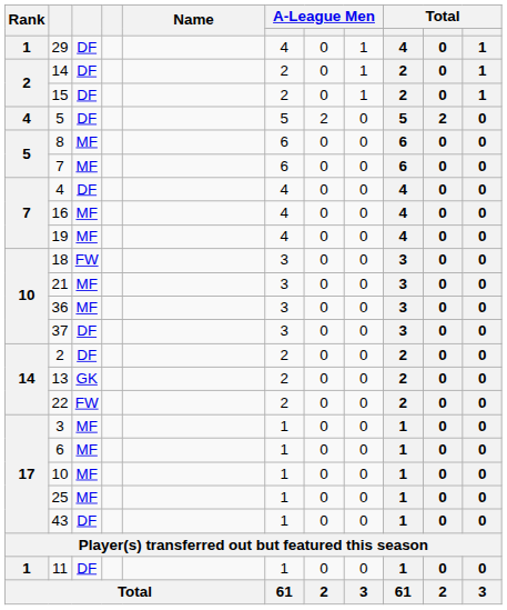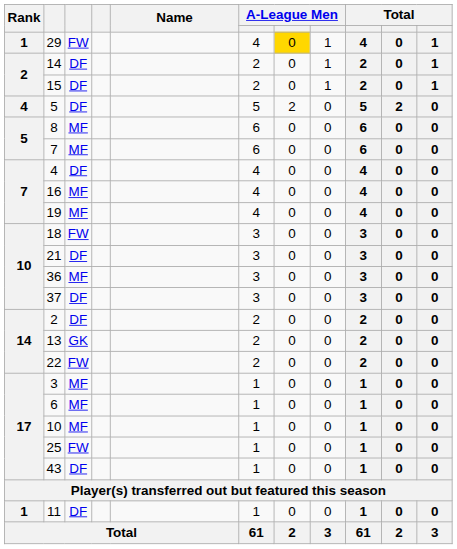 <table class="wikitable sortable" style="text-align:center;">
 <tr>
 <th rowspan="2" width="15">Rank</th>
 <th rowspan="2" width="15"></th>
 <th rowspan="2" width="15"></th>
 <th rowspan="2" width="15"></th>
 <th rowspan="2" width="145">Name</th>
 <th colspan="3" width="120"><a href='#'>A-League Men</a></th>
 <th colspan="3" width="120">Total</th>
 </tr>
 <tr>
 <th style="width:30px"></th>
 <th style="width:30px"></th>
 <th style="width:30px"></th>
 <th style="width:30px"></th>
 <th style="width:30px"></th>
 <th style="width:30px"></th>
 </tr>
 <tr>
 <th>1</th>
 <td>29</td>
-<td><a href='#'>DF</a></td>
+<td><a href='#'>FW</a></td>
 <td></td>
 <td align="left"><br></td>
 <td>4</td>
-<td>0</td>
+<td style="background: gold;">0</td>
 <td>1<br></td>
 <th>4</th>
 <th>0</th>
 <th>1</th>
 </tr>
 <tr>
 <th rowspan="2">2</th>
 <td>14</td>
 <td><a href='#'>DF</a></td>
 <td></td>
 <td align="left"><br></td>
 <td>2</td>
 <td>0</td>
 <td>1<br></td>
 <th>2</th>
 <th>0</th>
 <th>1</th>
 </tr>
 <tr>
 <td>15</td>
 <td><a href='#'>DF</a></td>
 <td></td>
 <td align="left"><br></td>
 <td>2</td>
 <td>0</td>
 <td>1<br></td>
 <th>2</th>
 <th>0</th>
 <th>1</th>
 </tr>
 <tr>
 <th>4</th>
 <td>5</td>
 <td><a href='#'>DF</a></td>
 <td></td>
 <td align="left"><br></td>
 <td>5</td>
 <td>2</td>
 <td>0<br></td>
 <th>5</th>
 <th>2</th>
 <th>0</th>
 </tr>
 <tr>
 <th rowspan="2">5</th>
 <td>8</td>
 <td><a href='#'>MF</a></td>
 <td></td>
 <td align="left"><br></td>
 <td>6</td>
 <td>0</td>
 <td>0<br></td>
 <th>6</th>
 <th>0</th>
 <th>0</th>
 </tr>
 <tr>
 <td>7</td>
 <td><a href='#'>MF</a></td>
 <td></td>
 <td align="left"><br></td>
 <td>6</td>
 <td>0</td>
 <td>0<br></td>
 <th>6</th>
 <th>0</th>
 <th>0</th>
 </tr>
 <tr>
 <th rowspan="3">7</th>
 <td>4</td>
 <td><a href='#'>DF</a></td>
 <td></td>
 <td align="left"><br></td>
 <td>4</td>
 <td>0</td>
 <td>0<br></td>
 <th>4</th>
 <th>0</th>
 <th>0</th>
 </tr>
 <tr>
 <td>16</td>
 <td><a href='#'>MF</a></td>
 <td></td>
 <td align="left"><br></td>
 <td>4</td>
 <td>0</td>
 <td>0<br></td>
 <th>4</th>
 <th>0</th>
 <th>0</th>
 </tr>
 <tr>
 <td>19</td>
 <td><a href='#'>MF</a></td>
 <td></td>
 <td align="left"><br></td>
 <td>4</td>
 <td>0</td>
 <td>0<br></td>
 <th>4</th>
 <th>0</th>
 <th>0</th>
 </tr>
 <tr>
 <th rowspan="4">10</th>
 <td>18</td>
 <td><a href='#'>FW</a></td>
 <td></td>
 <td align="left"><br></td>
 <td>3</td>
 <td>0</td>
 <td>0<br></td>
 <th>3</th>
 <th>0</th>
 <th>0</th>
 </tr>
 <tr>
 <td>21</td>
-<td><a href='#'>MF</a></td>
+<td><a href='#'>DF</a></td>
 <td></td>
 <td align="left"><br></td>
 <td>3</td>
 <td>0</td>
 <td>0<br></td>
 <th>3</th>
 <th>0</th>
 <th>0</th>
 </tr>
 <tr>
 <td>36</td>
 <td><a href='#'>MF</a></td>
 <td></td>
 <td align="left"><br></td>
 <td>3</td>
 <td>0</td>
 <td>0<br></td>
 <th>3</th>
 <th>0</th>
 <th>0</th>
 </tr>
 <tr>
 <td>37</td>
 <td><a href='#'>DF</a></td>
 <td></td>
 <td align="left"><br></td>
 <td>3</td>
 <td>0</td>
 <td>0<br></td>
 <th>3</th>
 <th>0</th>
 <th>0</th>
 </tr>
 <tr>
 <th rowspan="3">14</th>
 <td>2</td>
 <td><a href='#'>DF</a></td>
 <td></td>
 <td align="left"><br></td>
 <td>2</td>
 <td>0</td>
 <td>0<br></td>
 <th>2</th>
 <th>0</th>
 <th>0</th>
 </tr>
 <tr>
 <td>13</td>
 <td><a href='#'>GK</a></td>
 <td></td>
 <td align="left"><br></td>
 <td>2</td>
 <td>0</td>
 <td>0<br></td>
 <th>2</th>
 <th>0</th>
 <th>0</th>
 </tr>
 <tr>
 <td>22</td>
 <td><a href='#'>FW</a></td>
 <td></td>
 <td align="left"><br></td>
 <td>2</td>
 <td>0</td>
 <td>0<br></td>
 <th>2</th>
 <th>0</th>
 <th>0</th>
 </tr>
 <tr>
 <th rowspan="5">17</th>
 <td>3</td>
 <td><a href='#'>MF</a></td>
 <td></td>
 <td align="left"><br></td>
 <td>1</td>
 <td>0</td>
 <td>0<br></td>
 <th>1</th>
 <th>0</th>
 <th>0</th>
 </tr>
 <tr>
 <td>6</td>
 <td><a href='#'>MF</a></td>
 <td></td>
 <td align="left"><br></td>
 <td>1</td>
 <td>0</td>
 <td>0<br></td>
 <th>1</th>
 <th>0</th>
 <th>0</th>
 </tr>
 <tr>
 <td>10</td>
 <td><a href='#'>MF</a></td>
 <td></td>
 <td align="left"><br></td>
 <td>1</td>
 <td>0</td>
 <td>0<br></td>
 <th>1</th>
 <th>0</th>
 <th>0</th>
 </tr>
 <tr>
 <td>25</td>
-<td><a href='#'>MF</a></td>
+<td><a href='#'>FW</a></td>
 <td></td>
 <td align="left"><br></td>
 <td>1</td>
 <td>0</td>
 <td>0<br></td>
 <th>1</th>
 <th>0</th>
 <th>0</th>
 </tr>
 <tr>
 <td>43</td>
 <td><a href='#'>DF</a></td>
 <td></td>
 <td align="left"><br></td>
 <td>1</td>
 <td>0</td>
 <td>0<br></td>
 <th>1</th>
 <th>0</th>
 <th>0</th>
 </tr>
 <tr>
 <th colspan="11">Player(s) transferred out but featured this season</th>
 </tr>
 <tr>
 <th>1</th>
 <td>11</td>
 <td><a href='#'>DF</a></td>
 <td></td>
 <td align="left"><br></td>
 <td>1</td>
 <td>0</td>
 <td>0<br></td>
 <th>1</th>
 <th>0</th>
 <th>0</th>
 </tr>
 <tr>
 <th colspan="5">Total<br></th>
 <th>61</th>
 <th>2</th>
 <th>3<br></th>
 <th>61</th>
 <th>2</th>
 <th>3</th>
 </tr>
 </table>
